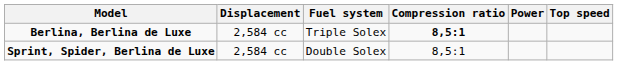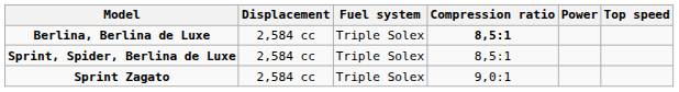 <table class="wikitable" style="text-align:center; font-size:91%;">
 <tr>
 <th>Model</th>
 <th>Displacement</th>
 <th>Fuel system</th>
 <th>Compression ratio</th>
 <th>Power</th>
 <th>Top speed</th>
 </tr>
 <tr>
 <td><strong>Berlina, Berlina de Luxe</strong></td>
 <td>2,584 cc</td>
 <td>Triple Solex</td>
 <td><strong>8,5:1</strong></td>
 <td></td>
 <td></td>
 </tr>
 <tr>
 <td><strong>Sprint, Spider, Berlina de Luxe</strong></td>
 <td>2,584 cc</td>
-<td>Double Solex</td>
+<td>Triple Solex</td>
 <td>8,5:1</td>
 <td></td>
 <td></td>
 </tr>
+<tr>
+<td><strong>Sprint Zagato</strong></td>
+<td>2,584 cc</td>
+<td>Triple Solex</td>
+<td>9,0:1</td>
+<td></td>
+<td></td>
+</tr>
 </table>
